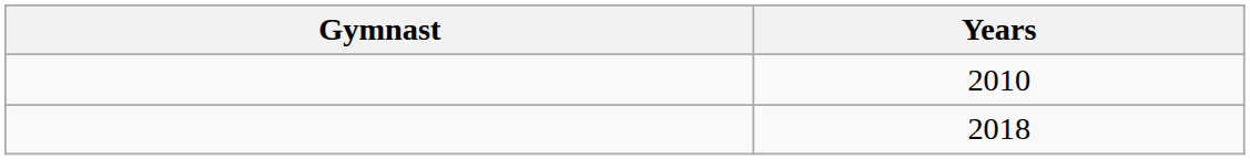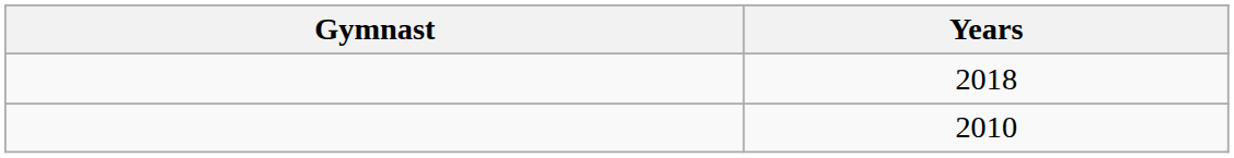 <table class="wikitable sortable" width=50% style="text-align:center;">
 <tr>
 <th>Gymnast</th>
 <th>Years</th>
 </tr>
 <tr>
 <td></td>
-<td>2010</td>
+<td>2018</td>
 </tr>
 <tr>
 <td></td>
-<td>2018</td>
+<td>2010</td>
 </tr>
 </table>
